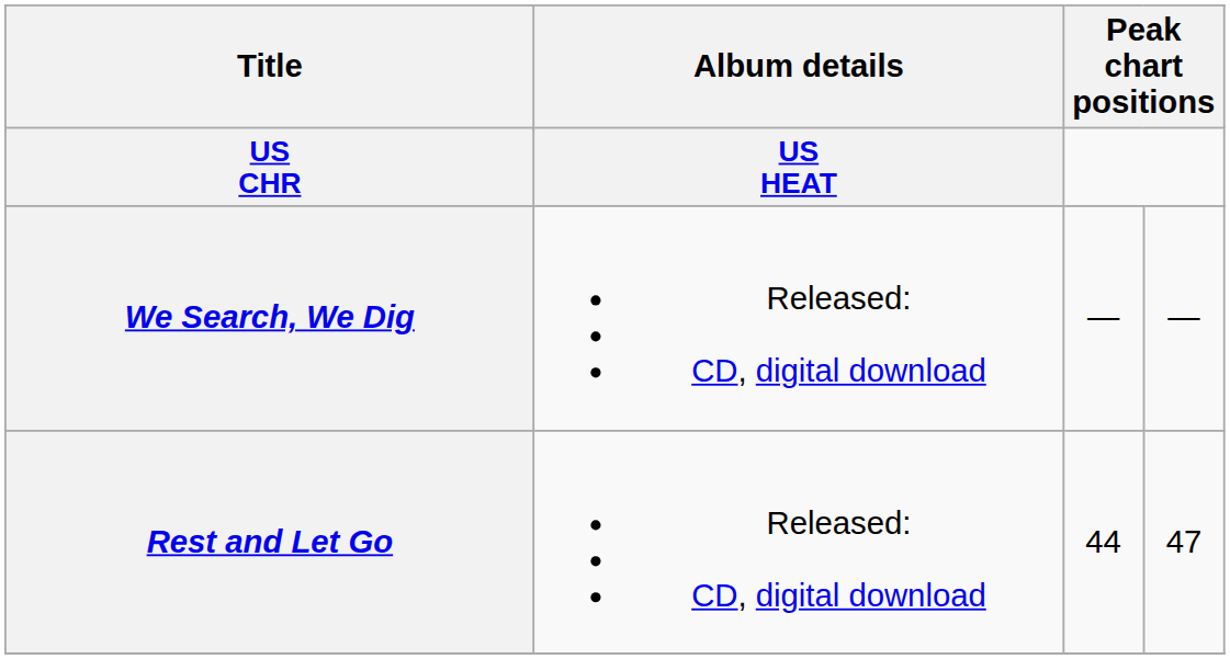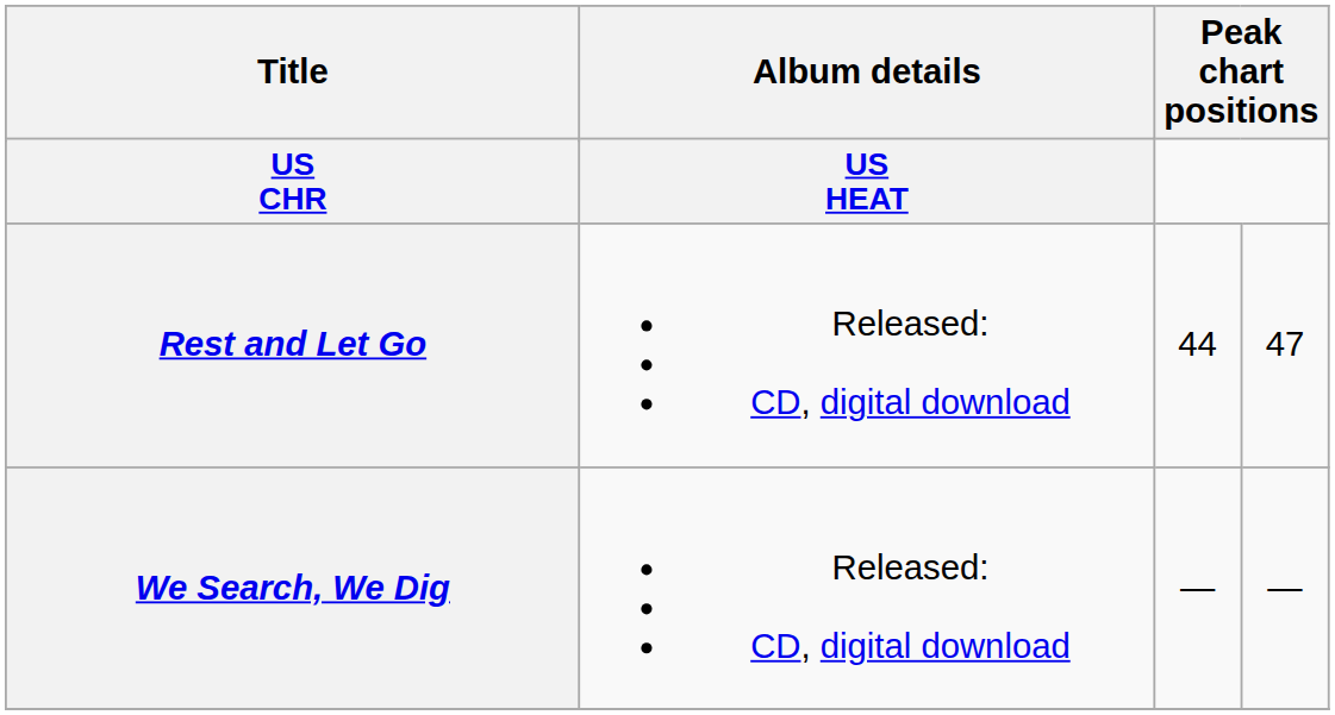 <table class="wikitable plainrowheaders" style="text-align:center;">
 <tr>
 <th scope="col" rowspan="2" style="width:16em;">Title</th>
 <th scope="col" rowspan="2" style="width:16em;">Album details</th>
 <th scope="col" colspan="2">Peak chart positions</th>
 </tr>
 <tr>
 </tr>
 <tr>
 <th style="width:3em; font-size:90%"><a href='#'>US<br>CHR</a></th>
 <th style="width:3em; font-size:90%"><a href='#'>US<br>HEAT</a></th>
 </tr>
 <tr>
+<th scope="row"><em><a href='#'>Rest and Let Go</a></em></th>
+<td><br><ul><li>Released: </li><li></li><li><a href='#'>CD</a>, <a href='#'>digital download</a></li></ul></td>
+<td>44</td>
+<td>47</td>
+</tr>
+<tr>
 <th scope="row"><em><a href='#'>We Search, We Dig</a></em></th>
 <td><br><ul><li>Released: </li><li></li><li><a href='#'>CD</a>, <a href='#'>digital download</a></li></ul></td>
 <td>—</td>
 <td>—</td>
 </tr>
 <tr>
-<th scope="row"><em><a href='#'>Rest and Let Go</a></em></th>
-<td><br><ul><li>Released: </li><li></li><li><a href='#'>CD</a>, <a href='#'>digital download</a></li></ul></td>
-<td>44</td>
-<td>47</td>
-</tr>
-<tr>
 </tr>
 </table>
